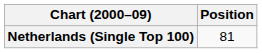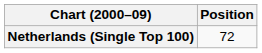 <table class="wikitable plainrowheaders" style="text-align:center">
 <tr>
 <th scope="col">Chart (2000–09)</th>
 <th scope="col">Position</th>
 </tr>
 <tr>
 <th scope="row">Netherlands (Single Top 100)</th>
-<td>81</td>
+<td>72</td>
 </tr>
 </table>
